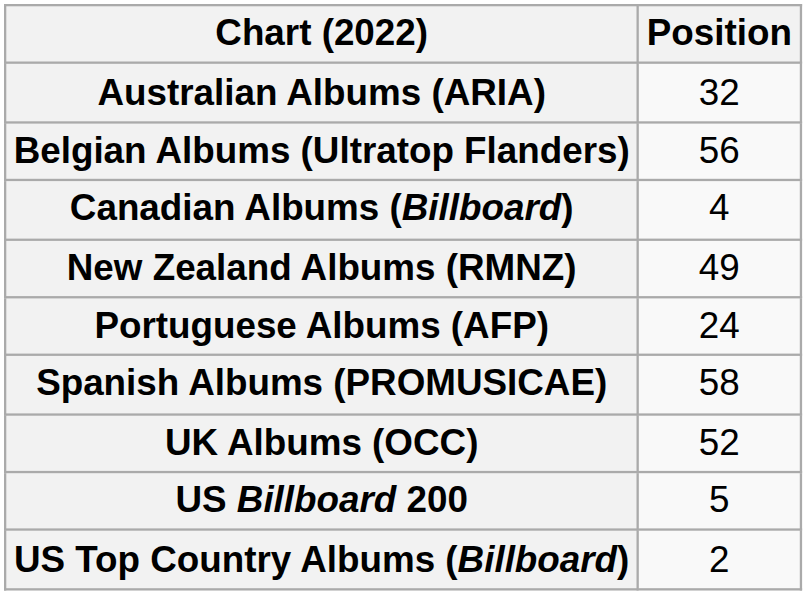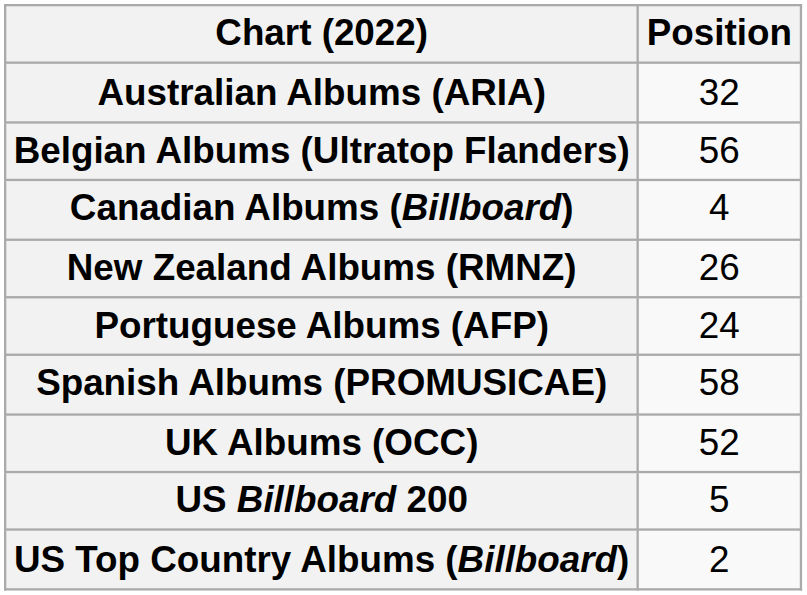 <table class="wikitable sortable plainrowheaders" style="text-align:center">
 <tr>
 <th scope="col">Chart (2022)</th>
 <th scope="col">Position</th>
 </tr>
 <tr>
 <th scope="row">Australian Albums (ARIA)</th>
 <td>32</td>
 </tr>
 <tr>
 <th scope="row">Belgian Albums (Ultratop Flanders)</th>
 <td>56</td>
 </tr>
 <tr>
 <th scope="row">Canadian Albums (<em>Billboard</em>)</th>
 <td>4</td>
 </tr>
 <tr>
 <th scope="row">New Zealand Albums (RMNZ)</th>
-<td>49</td>
+<td>26</td>
 </tr>
 <tr>
 <th scope="row">Portuguese Albums (AFP)</th>
 <td>24</td>
 </tr>
 <tr>
 <th scope="row">Spanish Albums (PROMUSICAE)</th>
 <td>58</td>
 </tr>
 <tr>
 <th scope="row">UK Albums (OCC)</th>
 <td>52</td>
 </tr>
 <tr>
 <th scope="row">US <em>Billboard</em> 200</th>
 <td>5</td>
 </tr>
 <tr>
 <th scope="row">US Top Country Albums (<em>Billboard</em>)</th>
 <td>2</td>
 </tr>
 </table>
